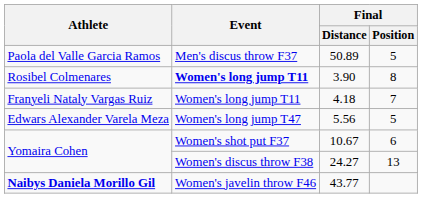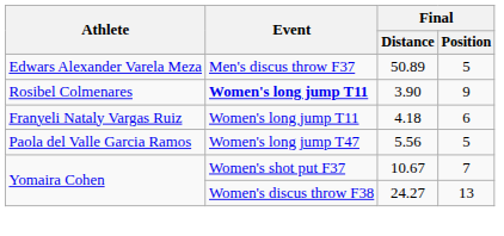 <table class=wikitable style="font-size:90%">
 <tr>
 <th rowspan="2">Athlete</th>
 <th rowspan="2">Event</th>
 <th colspan="2">Final</th>
 </tr>
 <tr style="font-size:95%">
 <th>Distance</th>
 <th>Position</th>
 </tr>
 <tr align=center>
-<td align=left><a href='#'>Paola del Valle Garcia Ramos</a></td>
+<td align=left><a href='#'>Edwars Alexander Varela Meza</a></td>
 <td align=left><a href='#'>Men's discus throw F37</a></td>
 <td>50.89</td>
 <td>5</td>
 </tr>
 <tr align=center>
 <td align=left><a href='#'>Rosibel Colmenares</a></td>
 <td align=left><strong><a href='#'>Women's long jump T11</a></strong></td>
 <td>3.90</td>
-<td>8</td>
+<td>9</td>
 </tr>
 <tr align=center>
 <td align=left><a href='#'>Franyeli Nataly Vargas Ruiz</a></td>
 <td align=left><a href='#'>Women's long jump T11</a></td>
 <td>4.18</td>
-<td>7</td>
+<td>6</td>
 </tr>
 <tr align=center>
-<td align=left><a href='#'>Edwars Alexander Varela Meza</a></td>
+<td align=left><a href='#'>Paola del Valle Garcia Ramos</a></td>
 <td align=left><a href='#'>Women's long jump T47</a></td>
 <td>5.56</td>
 <td>5</td>
 </tr>
 <tr align=center>
 <td align=left rowspan=2><a href='#'>Yomaira Cohen</a></td>
 <td align=left><a href='#'>Women's shot put F37</a></td>
 <td>10.67</td>
-<td>6</td>
+<td>7</td>
 </tr>
 <tr align=center>
 <td align=left><a href='#'>Women's discus throw F38</a></td>
 <td>24.27</td>
 <td>13</td>
 </tr>
-<tr align=center>
-<td align=left><strong><a href='#'>Naibys Daniela Morillo Gil</a></strong></td>
-<td align=left><a href='#'>Women's javelin throw F46</a></td>
-<td>43.77</td>
-<td></td>
-</tr>
 </table>
